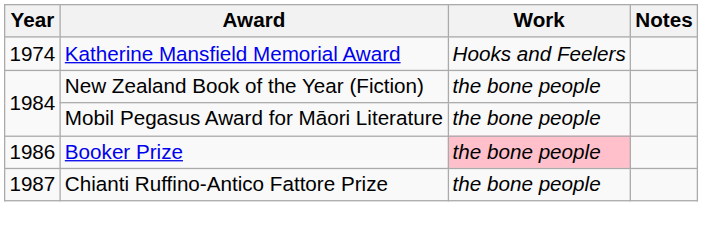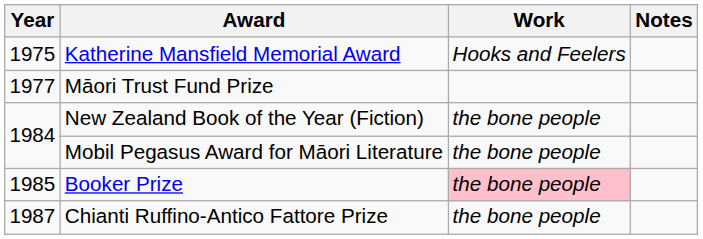 <table class="wikitable">
 <tr>
 <th>Year</th>
 <th>Award</th>
 <th>Work</th>
 <th>Notes</th>
 </tr>
 <tr>
-<td>1974</td>
+<td>1975</td>
 <td><a href='#'>Katherine Mansfield Memorial Award</a></td>
 <td><em>Hooks and Feelers</em></td>
+<td></td>
+</tr>
+<tr>
+<td>1977</td>
+<td>Māori Trust Fund Prize</td>
+<td></td>
 <td></td>
 </tr>
 <tr>
 <td rowspan="2">1984</td>
 <td>New Zealand Book of the Year (Fiction)</td>
 <td><em>the bone people</em></td>
 <td></td>
 </tr>
 <tr>
 <td>Mobil Pegasus Award for Māori Literature</td>
 <td><em>the bone people</em></td>
 <td></td>
 </tr>
 <tr>
-<td>1986</td>
+<td>1985</td>
 <td><a href='#'>Booker Prize</a></td>
 <td style="background: pink;"><em>the bone people</em></td>
 <td></td>
 </tr>
 <tr>
 <td>1987</td>
 <td>Chianti Ruffino-Antico Fattore Prize</td>
 <td><em>the bone people</em></td>
 <td></td>
 </tr>
 </table>
